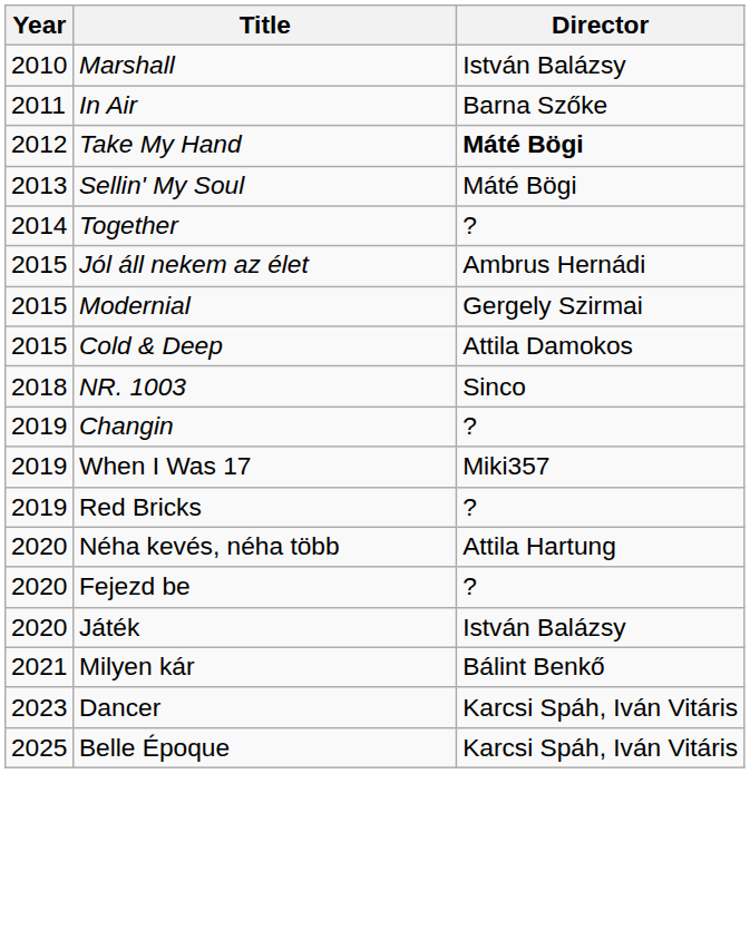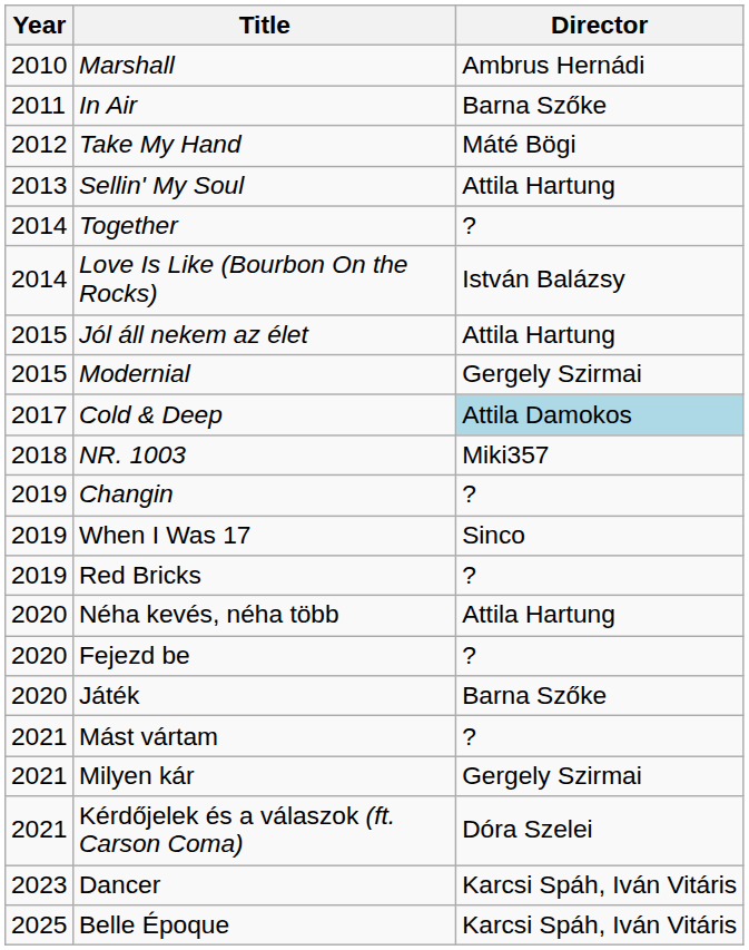 <table class="wikitable">
 <tr>
 <th>Year</th>
 <th style="width:235px;">Title</th>
 <th>Director</th>
 </tr>
 <tr>
 <td>2010</td>
 <td><em>Marshall</em></td>
-<td>István Balázsy</td>
+<td>Ambrus Hernádi</td>
 </tr>
 <tr>
 <td>2011</td>
 <td><em>In Air</em></td>
 <td>Barna Szőke</td>
 </tr>
 <tr>
 <td>2012</td>
 <td><em>Take My Hand</em></td>
-<td><strong>Máté Bögi</strong></td>
+<td>Máté Bögi</td>
 </tr>
 <tr>
 <td>2013</td>
 <td><em>Sellin' My Soul</em></td>
-<td>Máté Bögi</td>
+<td>Attila Hartung</td>
 </tr>
 <tr>
 <td>2014</td>
 <td><em>Together</em></td>
 <td>?</td>
 </tr>
 <tr>
+<td>2014</td>
+<td><em>Love Is Like (Bourbon On the Rocks)</em></td>
+<td>István Balázsy</td>
+</tr>
+<tr>
 <td>2015</td>
 <td><em>Jól áll nekem az élet</em></td>
-<td>Ambrus Hernádi</td>
+<td>Attila Hartung</td>
 </tr>
 <tr>
 <td>2015</td>
 <td><em>Modernial</em></td>
 <td>Gergely Szirmai</td>
 </tr>
 <tr>
-<td>2015</td>
+<td>2017</td>
 <td><em>Cold & Deep</em></td>
-<td>Attila Damokos</td>
+<td style="background: lightblue;">Attila Damokos</td>
 </tr>
 <tr>
 <td>2018</td>
 <td><em>NR. 1003</em></td>
-<td>Sinco</td>
+<td>Miki357</td>
 </tr>
 <tr>
 <td>2019</td>
 <td><em>Changin<strong></td>
 <td>?</td>
 </tr>
 <tr>
 <td>2019</td>
 <td></em>When I Was 17<em></td>
-<td>Miki357</td>
+<td>Sinco</td>
 </tr>
 <tr>
 <td>2019</td>
 <td></em>Red Bricks<em></td>
 <td>?</td>
 </tr>
 <tr>
 <td>2020</td>
 <td></em>Néha kevés, néha több<em></td>
 <td>Attila Hartung</td>
 </tr>
 <tr>
 <td>2020</td>
 <td></em>Fejezd be<em></td>
 <td>?</td>
 </tr>
 <tr>
 <td>2020</td>
 <td></em>Játék<em></td>
-<td>István Balázsy</td>
+<td>Barna Szőke</td>
+</tr>
+<tr>
+<td>2021</td>
+<td></em>Mást vártam<em></td>
+<td>?</td>
 </tr>
 <tr>
 <td>2021</td>
 <td></em>Milyen kár<em></td>
-<td>Bálint Benkő</td>
+<td>Gergely Szirmai</td>
+</tr>
+<tr>
+<td>2021</td>
+<td></em>Kérdőjelek és a válaszok<em> (ft. Carson Coma)</td>
+<td>Dóra Szelei</td>
 </tr>
 <tr>
 <td>2023</td>
 <td></em>Dancer<em></td>
 <td>Karcsi Spáh, Iván Vitáris</td>
 </tr>
 <tr>
 <td>2025</td>
 <td></em>Belle Époque<em></td>
 <td>Karcsi Spáh, Iván Vitáris</td>
 </tr>
 </table>
